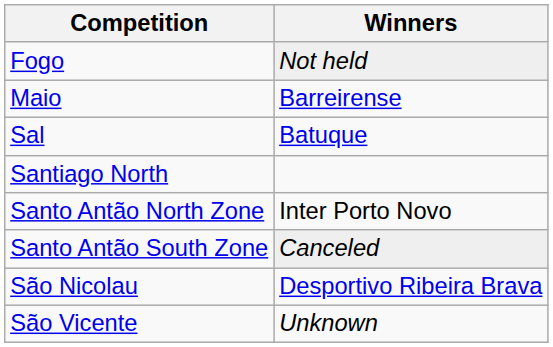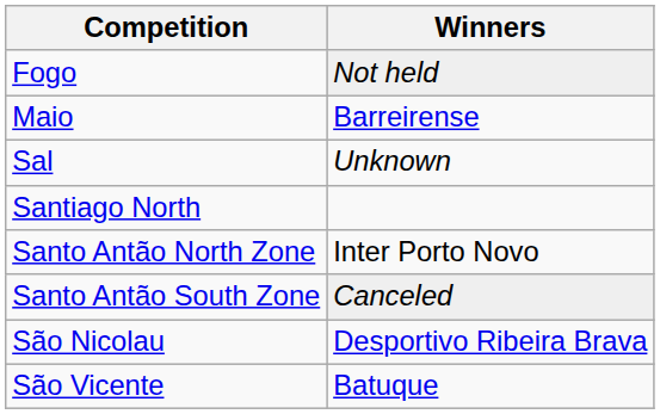 <table class="wikitable">
 <tr>
 <th>Competition</th>
 <th>Winners</th>
 </tr>
 <tr>
 <td><a href='#'>Fogo</a></td>
 <td bgcolor=EFEFEF><em>Not held</em></td>
 </tr>
 <tr>
 <td><a href='#'>Maio</a></td>
 <td><a href='#'>Barreirense</a></td>
 </tr>
 <tr>
 <td><a href='#'>Sal</a></td>
-<td><a href='#'>Batuque</a></td>
+<td><em>Unknown</em></td>
 </tr>
 <tr>
 <td><a href='#'>Santiago North</a></td>
 <td></td>
 </tr>
 <tr>
 <td><a href='#'>Santo Antão North Zone</a></td>
 <td>Inter Porto Novo</td>
 </tr>
 <tr>
 <td><a href='#'>Santo Antão South Zone</a></td>
 <td bgcolor=EFEFEF><em>Canceled</em></td>
 </tr>
 <tr>
 <td><a href='#'>São Nicolau</a></td>
 <td><a href='#'>Desportivo Ribeira Brava</a></td>
 </tr>
 <tr>
 <td><a href='#'>São Vicente</a></td>
-<td><em>Unknown</em></td>
+<td><a href='#'>Batuque</a></td>
 </tr>
 </table>
